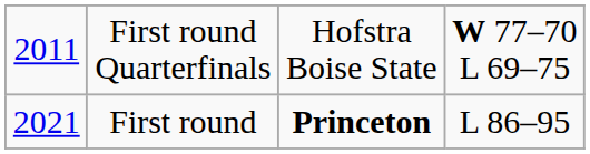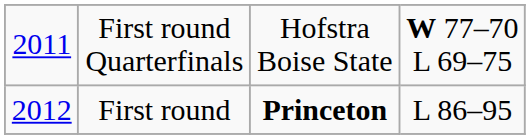 <table class="wikitable">
 <tr align="center">
 <td><a href='#'>2011</a></td>
 <td>First round<br>Quarterfinals</td>
 <td>Hofstra<br>Boise State</td>
 <td><strong>W</strong> 77–70<br>L 69–75</td>
 </tr>
 <tr align="center">
-<td><a href='#'>2021</a></td>
+<td><a href='#'>2012</a></td>
 <td>First round</td>
 <td><strong>Princeton</strong></td>
 <td>L 86–95</td>
 </tr>
 </table>
